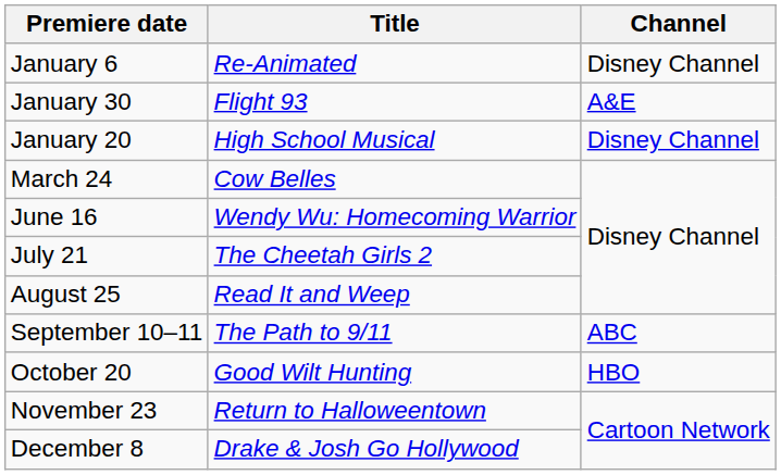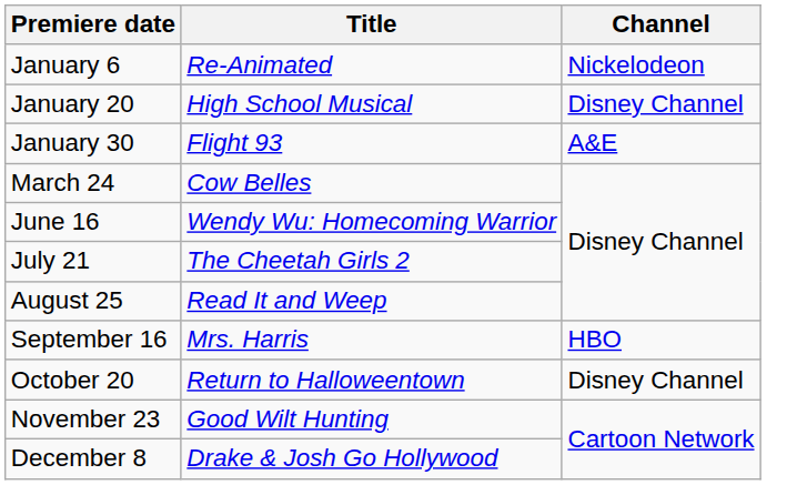 <table class="wikitable sortable">
 <tr>
 <th>Premiere date</th>
 <th>Title</th>
 <th>Channel</th>
 </tr>
 <tr>
 <td>January 6</td>
 <td><em><a href='#'>Re-Animated</a></em></td>
-<td>Disney Channel</td>
+<td><a href='#'>Nickelodeon</a></td>
+</tr>
+<tr>
+<td>January 20</td>
+<td><em><a href='#'>High School Musical</a></em></td>
+<td><a href='#'>Disney Channel</a></td>
 </tr>
 <tr>
 <td>January 30</td>
 <td><em><a href='#'>Flight 93</a></em></td>
 <td><a href='#'>A&E</a></td>
-</tr>
-<tr>
-<td>January 20</td>
-<td><em><a href='#'>High School Musical</a></em></td>
-<td><a href='#'>Disney Channel</a></td>
 </tr>
 <tr>
 <td>March 24</td>
 <td><em><a href='#'>Cow Belles</a></em></td>
 <td rowspan="4">Disney Channel</td>
 </tr>
 <tr>
 <td>June 16</td>
 <td><em><a href='#'>Wendy Wu: Homecoming Warrior</a></em></td>
 </tr>
 <tr>
 <td>July 21</td>
 <td><em><a href='#'>The Cheetah Girls 2</a></em></td>
 </tr>
 <tr>
 <td>August 25</td>
 <td><em><a href='#'>Read It and Weep</a></em></td>
 </tr>
 <tr>
-<td>September 10–11</td>
-<td><em><a href='#'>The Path to 9/11</a></em></td>
-<td><a href='#'>ABC</a></td>
+<td>September 16</td>
+<td><em><a href='#'>Mrs. Harris</a></em></td>
+<td><a href='#'>HBO</a></td>
 </tr>
 <tr>
 <td>October 20</td>
-<td><em><a href='#'>Good Wilt Hunting</a></em></td>
-<td><a href='#'>HBO</a></td>
+<td><em><a href='#'>Return to Halloweentown</a></em></td>
+<td>Disney Channel</td>
 </tr>
 <tr>
 <td>November 23</td>
-<td><em><a href='#'>Return to Halloweentown</a></em></td>
+<td><em><a href='#'>Good Wilt Hunting</a></em></td>
 <td rowspan="2"><a href='#'>Cartoon Network</a></td>
 </tr>
 <tr>
 <td>December 8</td>
 <td><em><a href='#'>Drake & Josh Go Hollywood</a></em></td>
 </tr>
 </table>
